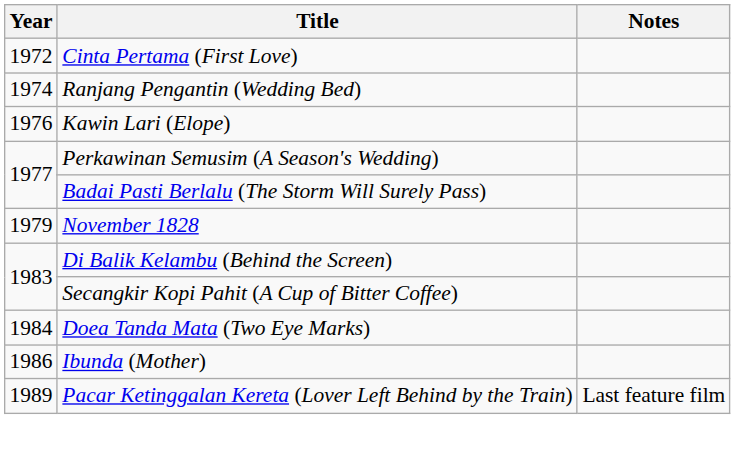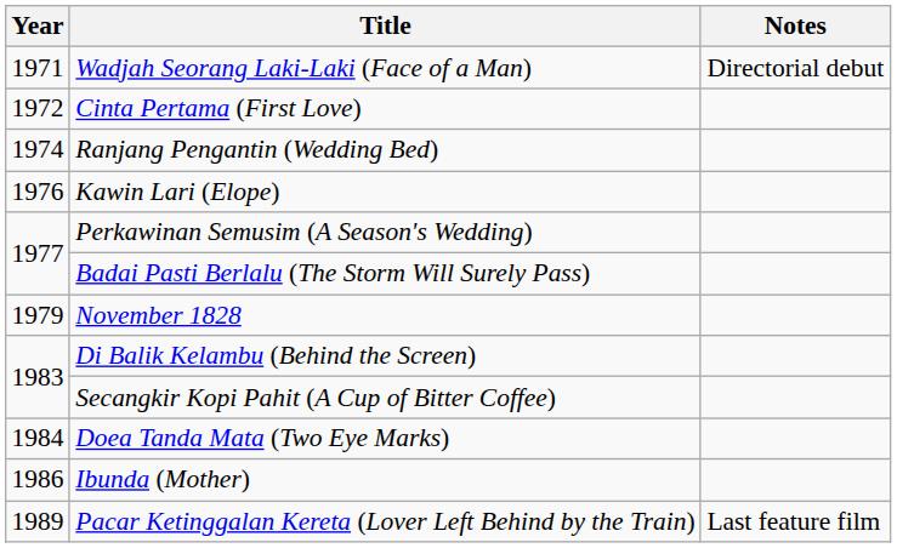 <table class="wikitable">
 <tr>
 <th>Year</th>
 <th>Title</th>
 <th>Notes</th>
+</tr>
+<tr>
+<td>1971</td>
+<td><em><a href='#'>Wadjah Seorang Laki-Laki</a></em> (<em>Face of a Man</em>)</td>
+<td>Directorial debut</td>
 </tr>
 <tr>
 <td>1972</td>
 <td><em><a href='#'>Cinta Pertama</a></em> (<em>First Love</em>)</td>
 <td></td>
 </tr>
 <tr>
 <td>1974</td>
 <td><em>Ranjang Pengantin</em> (<em>Wedding Bed</em>)</td>
 <td></td>
 </tr>
 <tr>
 <td>1976</td>
 <td><em>Kawin Lari</em> (<em>Elope</em>)</td>
 <td></td>
 </tr>
 <tr>
 <td rowspan="2">1977</td>
 <td><em>Perkawinan Semusim</em> (<em>A Season's Wedding</em>)</td>
 <td></td>
 </tr>
 <tr>
 <td><em><a href='#'>Badai Pasti Berlalu</a></em> (<em>The Storm Will Surely Pass</em>)</td>
 <td></td>
 </tr>
 <tr>
 <td>1979</td>
 <td><em><a href='#'>November 1828</a></em></td>
 <td></td>
 </tr>
 <tr>
 <td rowspan="2">1983</td>
 <td><em><a href='#'>Di Balik Kelambu</a></em> (<em>Behind the Screen</em>)</td>
 <td></td>
 </tr>
 <tr>
 <td><em>Secangkir Kopi Pahit</em> (<em>A Cup of Bitter Coffee</em>)</td>
 <td></td>
 </tr>
 <tr>
 <td>1984</td>
 <td><em><a href='#'>Doea Tanda Mata</a></em> (<em>Two Eye Marks</em>)</td>
 <td></td>
 </tr>
 <tr>
 <td>1986</td>
 <td><em><a href='#'>Ibunda</a></em> (<em>Mother</em>)</td>
 <td></td>
 </tr>
 <tr>
 <td>1989</td>
 <td><em><a href='#'>Pacar Ketinggalan Kereta</a></em> (<em>Lover Left Behind by the Train</em>)</td>
 <td>Last feature film</td>
 </tr>
 </table>
